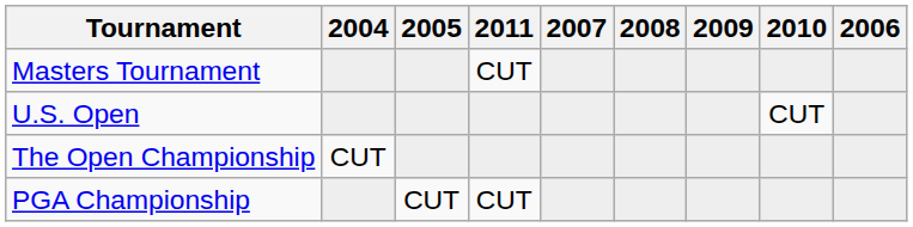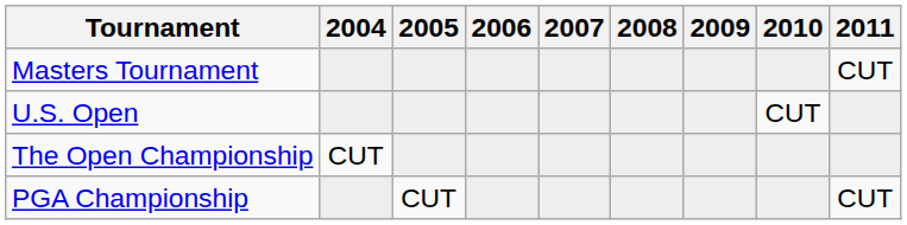 <table class="wikitable" style="font-size:95%;text-align:center;">
 <tr>
 <th>Tournament</th>
 <th>2004</th>
 <th>2005</th>
-<th>2011</th>
+<th>2006</th>
 <th>2007</th>
 <th>2008</th>
 <th>2009</th>
 <th>2010</th>
-<th>2006</th>
+<th>2011</th>
 </tr>
 <tr>
 <td align=left><a href='#'>Masters Tournament</a></td>
 <td style="background:#eeeeee;"></td>
 <td style="background:#eeeeee;"></td>
-<td>CUT</td>
 <td style="background:#eeeeee;"></td>
 <td style="background:#eeeeee;"></td>
 <td style="background:#eeeeee;"></td>
 <td style="background:#eeeeee;"></td>
 <td style="background:#eeeeee;"></td>
+<td>CUT</td>
 </tr>
 <tr>
 <td align=left><a href='#'>U.S. Open</a></td>
 <td style="background:#eeeeee;"></td>
 <td style="background:#eeeeee;"></td>
 <td style="background:#eeeeee;"></td>
 <td style="background:#eeeeee;"></td>
 <td style="background:#eeeeee;"></td>
 <td style="background:#eeeeee;"></td>
 <td>CUT</td>
 <td style="background:#eeeeee;"></td>
 </tr>
 <tr>
 <td align=left><a href='#'>The Open Championship</a></td>
 <td>CUT</td>
 <td style="background:#eeeeee;"></td>
 <td style="background:#eeeeee;"></td>
 <td style="background:#eeeeee;"></td>
 <td style="background:#eeeeee;"></td>
 <td style="background:#eeeeee;"></td>
 <td style="background:#eeeeee;"></td>
 <td style="background:#eeeeee;"></td>
 </tr>
 <tr>
 <td align=left><a href='#'>PGA Championship</a></td>
 <td style="background:#eeeeee;"></td>
 <td>CUT</td>
-<td>CUT</td>
 <td style="background:#eeeeee;"></td>
 <td style="background:#eeeeee;"></td>
 <td style="background:#eeeeee;"></td>
 <td style="background:#eeeeee;"></td>
 <td style="background:#eeeeee;"></td>
+<td>CUT</td>
 </tr>
 </table>
